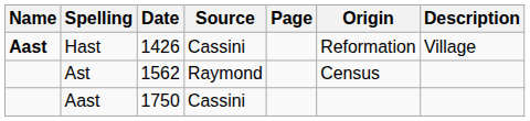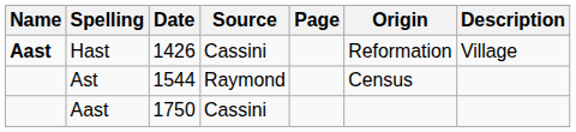 <table class="wikitable">
 <tr>
 <th>Name</th>
 <th>Spelling</th>
 <th>Date</th>
 <th>Source</th>
 <th>Page</th>
 <th>Origin</th>
 <th>Description</th>
 </tr>
 <tr>
 <td><strong>Aast</strong></td>
 <td>Hast</td>
 <td>1426</td>
 <td>Cassini</td>
 <td></td>
 <td>Reformation</td>
 <td>Village</td>
 </tr>
 <tr>
 <td></td>
 <td>Ast</td>
-<td>1562</td>
+<td>1544</td>
 <td>Raymond</td>
 <td></td>
 <td>Census</td>
 <td></td>
 </tr>
 <tr>
 <td></td>
 <td>Aast</td>
 <td>1750</td>
 <td>Cassini</td>
 <td></td>
 <td></td>
 <td></td>
 </tr>
 </table>
